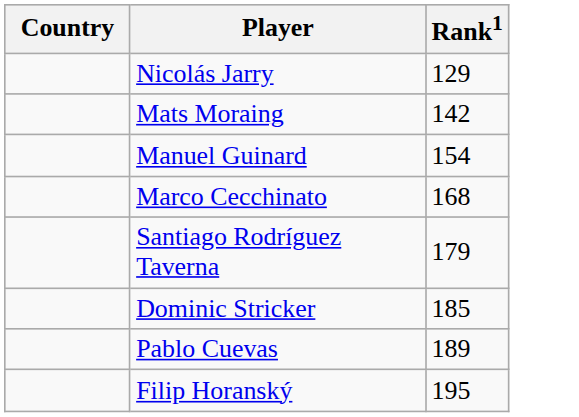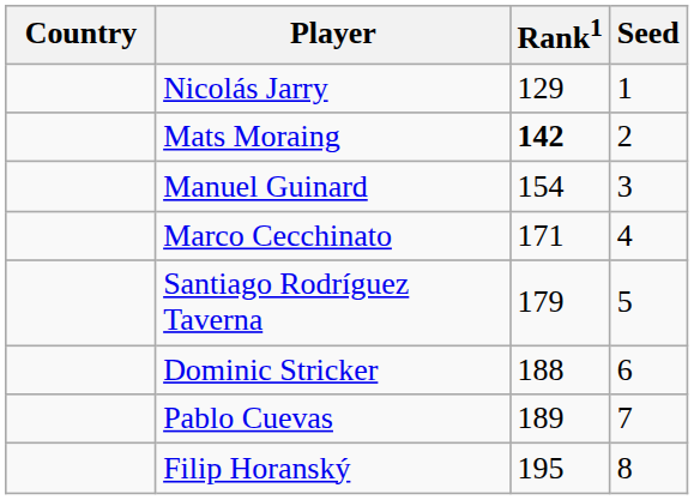 <table class="sortable wikitable">
 <tr>
 <th width="70">Country</th>
 <th width="175">Player</th>
 <th>Rank<sup>1</sup></th>
+<th>Seed</th>
 </tr>
 <tr>
 <td></td>
 <td><a href='#'>Nicolás Jarry</a></td>
 <td>129</td>
+<td>1</td>
 </tr>
 <tr>
 <td></td>
 <td><a href='#'>Mats Moraing</a></td>
-<td>142</td>
+<td><strong>142</strong></td>
+<td>2</td>
 </tr>
 <tr>
 <td></td>
 <td><a href='#'>Manuel Guinard</a></td>
 <td>154</td>
+<td>3</td>
 </tr>
 <tr>
 <td></td>
 <td><a href='#'>Marco Cecchinato</a></td>
-<td>168</td>
+<td>171</td>
+<td>4</td>
 </tr>
 <tr>
 <td></td>
 <td><a href='#'>Santiago Rodríguez Taverna</a></td>
 <td>179</td>
+<td>5</td>
 </tr>
 <tr>
 <td></td>
 <td><a href='#'>Dominic Stricker</a></td>
-<td>185</td>
+<td>188</td>
+<td>6</td>
 </tr>
 <tr>
 <td></td>
 <td><a href='#'>Pablo Cuevas</a></td>
 <td>189</td>
+<td>7</td>
 </tr>
 <tr>
 <td></td>
 <td><a href='#'>Filip Horanský</a></td>
 <td>195</td>
+<td>8</td>
 </tr>
 </table>
